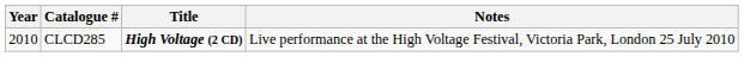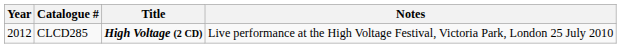 <table class="wikitable">
 <tr>
 <th>Year</th>
 <th>Catalogue #</th>
 <th>Title</th>
 <th>Notes</th>
 </tr>
 <tr>
-<td>2010</td>
+<td>2012</td>
 <td>CLCD285</td>
 <td><strong><em>High Voltage</em> <small>(2 CD)</small></strong></td>
 <td>Live performance at the High Voltage Festival, Victoria Park, London 25 July 2010</td>
 </tr>
 </table>
